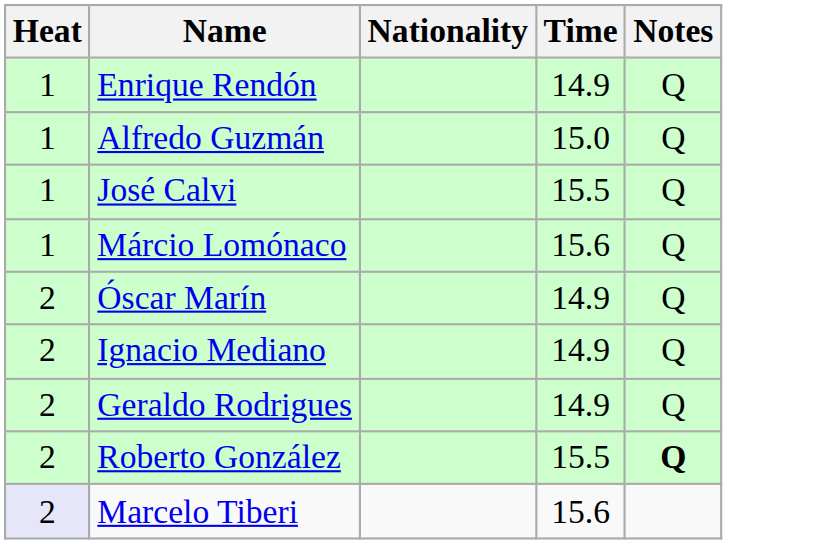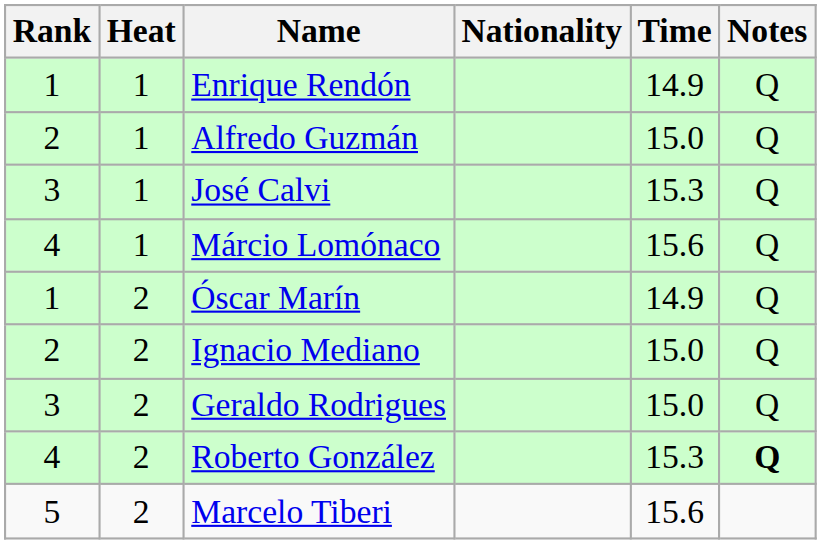 <table class="wikitable sortable" style="text-align:center">
 <tr>
+<th>Rank</th>
 <th>Heat</th>
 <th>Name</th>
 <th>Nationality</th>
 <th>Time</th>
 <th>Notes</th>
 </tr>
 <tr bgcolor=ccffcc>
 <td>1</td>
+<td>1</td>
 <td align=left><a href='#'>Enrique Rendón</a></td>
 <td align=left></td>
 <td>14.9</td>
 <td>Q</td>
 </tr>
 <tr bgcolor=ccffcc>
+<td>2</td>
 <td>1</td>
 <td align=left><a href='#'>Alfredo Guzmán</a></td>
 <td align=left></td>
 <td>15.0</td>
 <td>Q</td>
 </tr>
 <tr bgcolor=ccffcc>
+<td>3</td>
 <td>1</td>
 <td align=left><a href='#'>José Calvi</a></td>
 <td align=left></td>
-<td>15.5</td>
+<td>15.3</td>
 <td>Q</td>
 </tr>
 <tr bgcolor=ccffcc>
+<td>4</td>
 <td>1</td>
 <td align=left><a href='#'>Márcio Lomónaco</a></td>
 <td align=left></td>
 <td>15.6</td>
 <td>Q</td>
 </tr>
 <tr bgcolor=ccffcc>
+<td>1</td>
 <td>2</td>
 <td align=left><a href='#'>Óscar Marín</a></td>
 <td align=left></td>
 <td>14.9</td>
 <td>Q</td>
 </tr>
 <tr bgcolor=ccffcc>
 <td>2</td>
+<td>2</td>
 <td align=left><a href='#'>Ignacio Mediano</a></td>
 <td align=left></td>
-<td>14.9</td>
+<td>15.0</td>
 <td>Q</td>
 </tr>
 <tr bgcolor=ccffcc>
+<td>3</td>
 <td>2</td>
 <td align=left><a href='#'>Geraldo Rodrigues</a></td>
 <td align=left></td>
-<td>14.9</td>
+<td>15.0</td>
 <td>Q</td>
 </tr>
 <tr bgcolor=ccffcc>
+<td>4</td>
 <td>2</td>
 <td align=left><a href='#'>Roberto González</a></td>
 <td align=left></td>
-<td>15.5</td>
+<td>15.3</td>
 <td><strong>Q</strong></td>
 </tr>
 <tr>
-<td style="background: lavender;">2</td>
+<td>5</td>
+<td>2</td>
 <td align=left><a href='#'>Marcelo Tiberi</a></td>
 <td align=left></td>
 <td>15.6</td>
 <td></td>
 </tr>
 </table>
